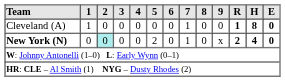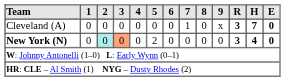 <table border=1 cellspacing=0 width=425 style="margin-left:3em;">
 <tr style="text-align:center; background-color:#e6e6e6;">
 <th align=left width=125>Team</th>
 <th width=25>1</th>
 <th width=25>2</th>
 <th width=25>3</th>
 <th width=25>4</th>
 <th width=25>5</th>
 <th width=25>6</th>
 <th width=25>7</th>
 <th width=25>8</th>
 <th width=25>9</th>
 <th width=25>R</th>
 <th width=25>H</th>
 <th width=25>E</th>
 </tr>
 <tr style="text-align:center;">
 <td align=left>Cleveland (A)</td>
-<td>1</td>
+<td>0</td>
 <td>0</td>
 <td>0</td>
 <td>0</td>
 <td>0</td>
 <td>0</td>
 <td>1</td>
 <td>0</td>
-<td>0</td>
-<td><strong>1</strong></td>
-<td><strong>8</strong></td>
+<td>x</td>
+<td><strong>3</strong></td>
+<td><strong>7</strong></td>
 <td><strong>0</strong></td>
 </tr>
 <tr style="text-align:center;">
 <td align=left><strong>New York (N)</strong></td>
 <td>0</td>
 <td style="background: paleturquoise;">0</td>
-<td>0</td>
+<td style="background: lightsalmon;">0</td>
 <td>0</td>
 <td>2</td>
 <td>0</td>
-<td>1</td>
 <td>0</td>
-<td>x</td>
-<td><strong>2</strong></td>
+<td>0</td>
+<td>0</td>
+<td><strong>3</strong></td>
 <td><strong>4</strong></td>
 <td><strong>0</strong></td>
 </tr>
 <tr style="text-align:left;">
 <td colspan=13><small><strong>W</strong>: <a href='#'>Johnny Antonelli</a> (1–0)   <strong>L</strong>: <a href='#'>Early Wynn</a> (0–1)</small></td>
 </tr>
 <tr style="text-align:left;">
 <td colspan=13><small><strong>HR</strong>: <strong>CLE</strong> – <a href='#'>Al Smith</a> (1)    <strong>NYG</strong> – <a href='#'>Dusty Rhodes</a> (2)</small></td>
 </tr>
 </table>
